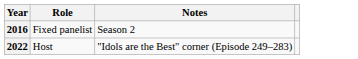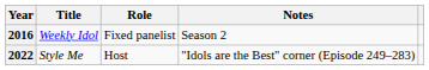 <table class="wikitable plainrowheaders">
 <tr>
 <th scope="col">Year</th>
+<th scope="col">Title</th>
 <th scope="col">Role</th>
 <th scope="col">Notes</th>
 <th scope="col"></th>
 </tr>
 <tr>
 <th scope="row">2016</th>
+<td><em><a href='#'>Weekly Idol</a></em></td>
 <td>Fixed panelist</td>
 <td>Season 2</td>
 <td style="text-align:center"></td>
 </tr>
 <tr>
 <th scope="row">2022</th>
+<td><em>Style Me</em></td>
 <td>Host</td>
 <td>"Idols are the Best" corner (Episode 249–283)</td>
 <td style="text-align:center"></td>
 </tr>
 </table>
